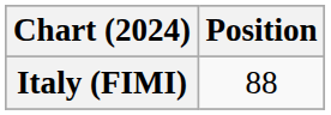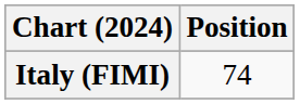 <table class="wikitable sortable plainrowheaders" style="text-align:center">
 <tr>
 <th scope="col">Chart (2024)</th>
 <th scope="col">Position</th>
 </tr>
 <tr>
 <th scope="row">Italy (FIMI)</th>
-<td>88</td>
+<td>74</td>
 </tr>
 </table>
